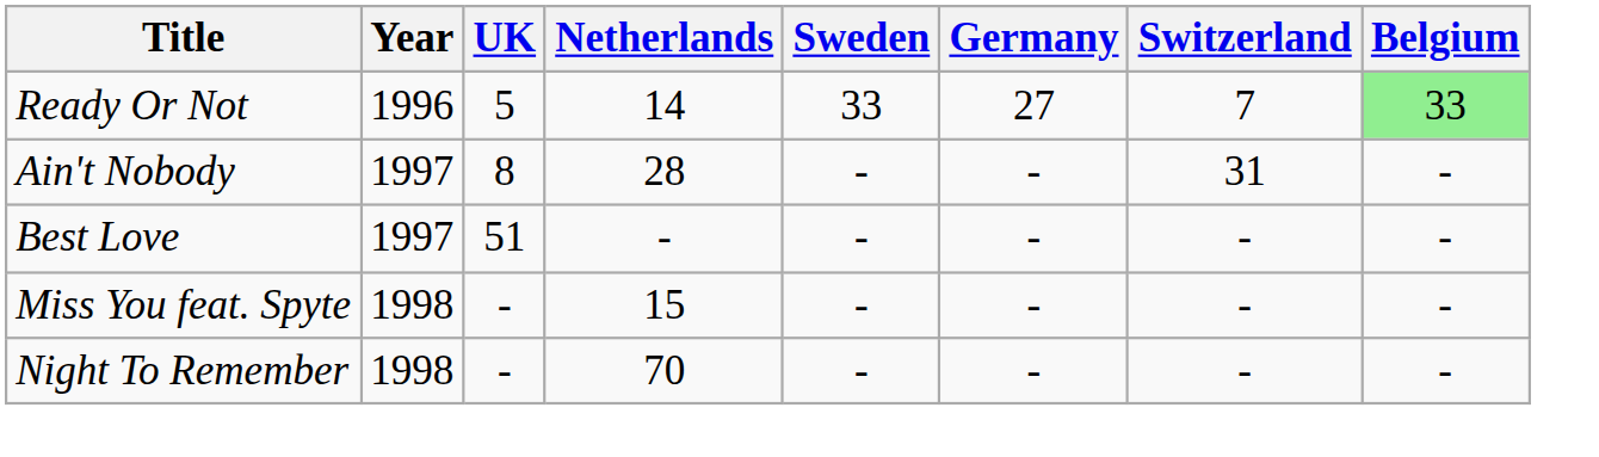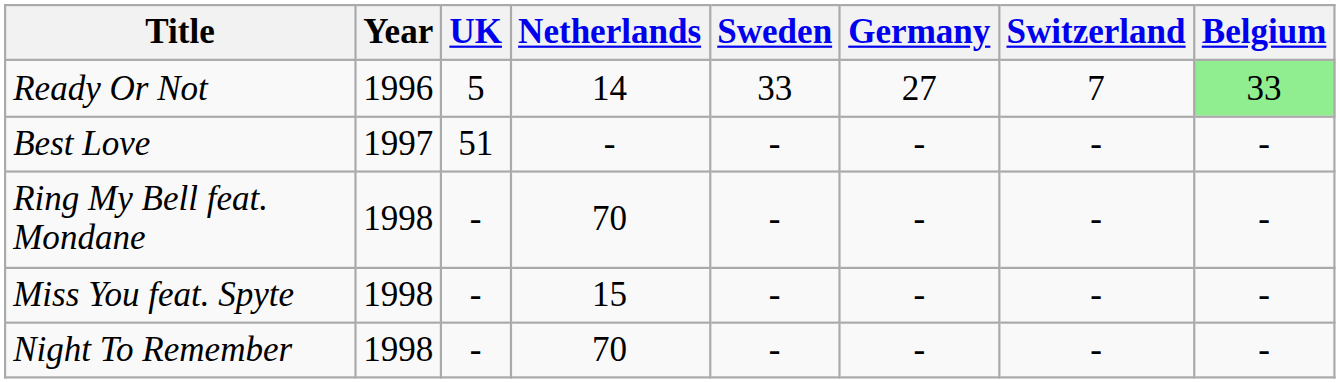 <table class="wikitable">
 <tr>
 <th>Title</th>
 <th>Year</th>
 <th><a href='#'>UK</a></th>
 <th><a href='#'>Netherlands</a></th>
 <th><a href='#'>Sweden</a></th>
 <th><a href='#'>Germany</a></th>
 <th><a href='#'>Switzerland</a></th>
 <th><a href='#'>Belgium</a></th>
 </tr>
 <tr>
 <td><em>Ready Or Not</em></td>
 <td>1996</td>
 <td align="center">5</td>
 <td align="center">14</td>
 <td align="center">33</td>
 <td align="center">27</td>
 <td align="center">7</td>
 <td align="center" style="background: lightgreen;">33</td>
 </tr>
 <tr>
-<td><em>Ain't Nobody</em></td>
-<td>1997</td>
-<td align="center">8</td>
-<td align="center">28</td>
-<td align="center">-</td>
-<td align="center">-</td>
-<td align="center">31</td>
-<td align="center">-</td>
-</tr>
-<tr>
 <td><em>Best Love</em></td>
 <td>1997</td>
 <td align="center">51</td>
 <td align="center">-</td>
+<td align="center">-</td>
+<td align="center">-</td>
+<td align="center">-</td>
+<td align="center">-</td>
+</tr>
+<tr>
+<td><em>Ring My Bell feat. Mondane</em></td>
+<td>1998</td>
+<td align="center">-</td>
+<td align="center">70</td>
 <td align="center">-</td>
 <td align="center">-</td>
 <td align="center">-</td>
 <td align="center">-</td>
 </tr>
 <tr>
 <td><em>Miss You feat. Spyte</em></td>
 <td>1998</td>
 <td align="center">-</td>
 <td align="center">15</td>
 <td align="center">-</td>
 <td align="center">-</td>
 <td align="center">-</td>
 <td align="center">-</td>
 </tr>
 <tr>
 <td><em>Night To Remember</em></td>
 <td>1998</td>
 <td align="center">-</td>
 <td align="center">70</td>
 <td align="center">-</td>
 <td align="center">-</td>
 <td align="center">-</td>
 <td align="center">-</td>
 </tr>
 </table>
